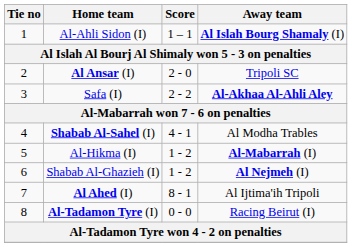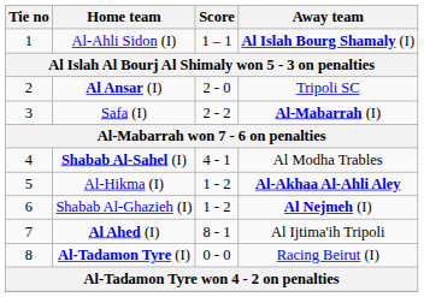 <table class="wikitable" style="text-align: center">
 <tr>
 <th>Tie no</th>
 <th>Home team</th>
 <th>Score</th>
 <th>Away team</th>
 </tr>
 <tr>
 <td>1</td>
 <td><a href='#'>Al-Ahli Sidon</a> (I)</td>
 <td>1 – 1</td>
 <td><strong><a href='#'>Al Islah Bourg Shamaly</a></strong> (I)</td>
 </tr>
 <tr>
 <th colspan="4">Al Islah Al Bourj Al Shimaly won 5 - 3 on penalties</th>
 </tr>
 <tr>
 <td>2</td>
 <td><strong><a href='#'>Al Ansar</a></strong> (I)</td>
 <td>2 - 0</td>
 <td><a href='#'>Tripoli SC</a></td>
 </tr>
 <tr>
 <td>3</td>
 <td><a href='#'>Safa</a> (I)</td>
 <td>2 - 2</td>
-<td><strong><a href='#'>Al-Akhaa Al-Ahli Aley</a></strong></td>
+<td><strong><a href='#'>Al-Mabarrah</a></strong> (I)</td>
 </tr>
 <tr>
 <th colspan="4">Al-Mabarrah won 7 - 6 on penalties</th>
 </tr>
 <tr>
 <td>4</td>
 <td><strong><a href='#'>Shabab Al-Sahel</a></strong> (I)</td>
 <td>4 - 1</td>
 <td>Al Modha Trables</td>
 </tr>
 <tr>
 <td>5</td>
 <td><a href='#'>Al-Hikma</a> (I)</td>
 <td>1 - 2</td>
-<td><strong><a href='#'>Al-Mabarrah</a></strong> (I)</td>
+<td><strong><a href='#'>Al-Akhaa Al-Ahli Aley</a></strong></td>
 </tr>
 <tr>
 <td>6</td>
 <td><a href='#'>Shabab Al-Ghazieh</a> (I)</td>
 <td>1 - 2</td>
 <td><strong><a href='#'>Al Nejmeh</a></strong> (I)</td>
 </tr>
 <tr>
 <td>7</td>
 <td><strong><a href='#'>Al Ahed</a></strong> (I)</td>
 <td>8 - 1</td>
 <td>Al Ijtima'ih Tripoli</td>
 </tr>
 <tr>
 <td>8</td>
 <td><strong><a href='#'>Al-Tadamon Tyre</a></strong> (I)</td>
 <td>0 - 0</td>
 <td><a href='#'>Racing Beirut</a> (I)</td>
 </tr>
 <tr>
 <th colspan="4">Al-Tadamon Tyre won 4 - 2 on penalties</th>
 </tr>
 <tr>
 </tr>
 </table>
